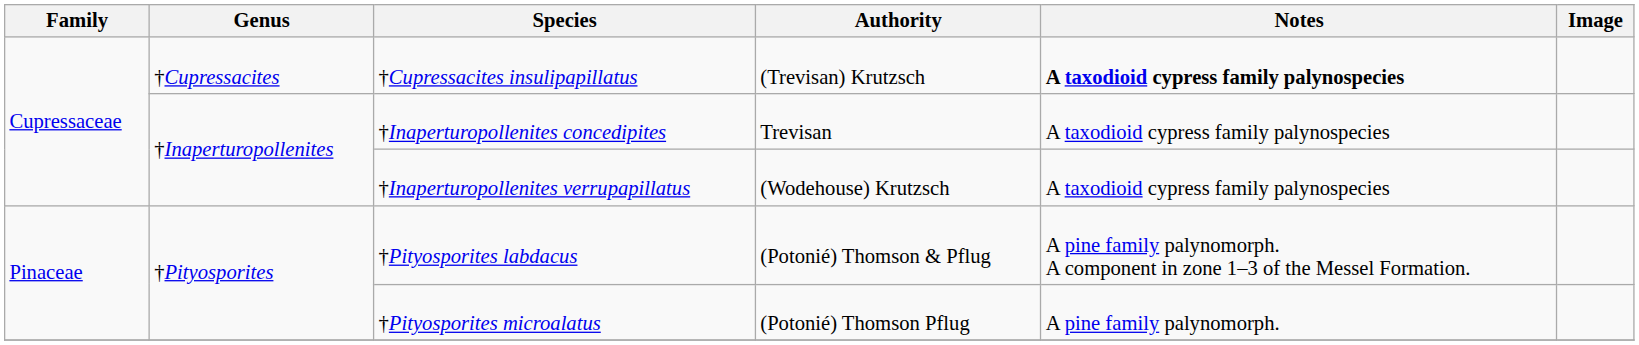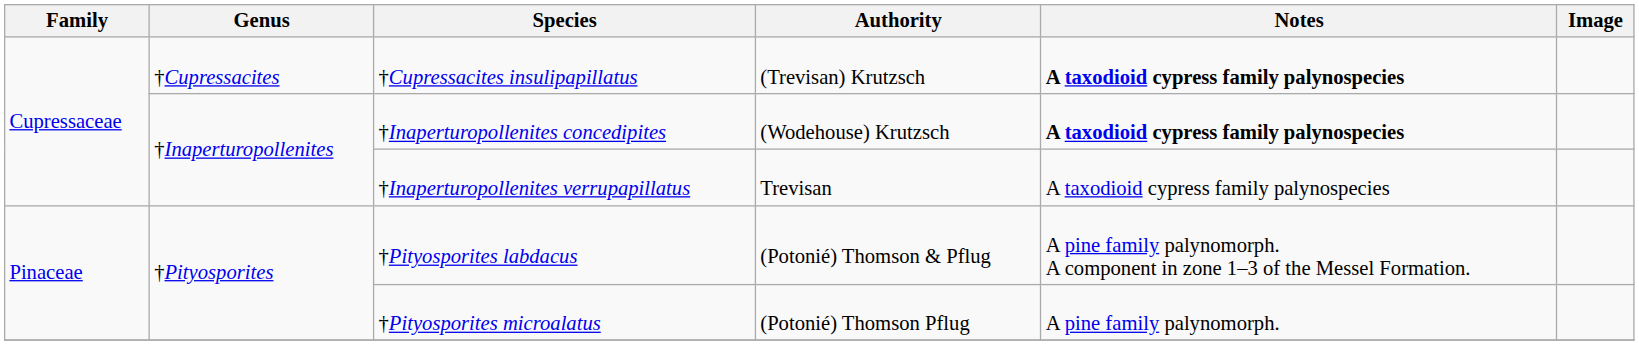 <table class="wikitable" align="center" width="100%">
 <tr>
 <th>Family</th>
 <th>Genus</th>
 <th>Species</th>
 <th>Authority</th>
 <th>Notes</th>
 <th>Image</th>
 </tr>
 <tr>
 <td rowspan=3><a href='#'>Cupressaceae</a></td>
 <td><br>†<em><a href='#'>Cupressacites</a></em></td>
 <td><br>†<em><a href='#'>Cupressacites insulipapillatus</a></em></td>
 <td><br>(Trevisan) Krutzsch</td>
 <td><strong><br>A <a href='#'>taxodioid</a> cypress family palynospecies</strong></td>
 <td></td>
 </tr>
 <tr>
 <td rowspan=2>†<em><a href='#'>Inaperturopollenites</a></em></td>
 <td><br>†<em><a href='#'>Inaperturopollenites concedipites</a></em></td>
-<td><br>Trevisan</td>
-<td><br>A <a href='#'>taxodioid</a> cypress family palynospecies</td>
+<td><br>(Wodehouse) Krutzsch</td>
+<td><strong><br>A <a href='#'>taxodioid</a> cypress family palynospecies</strong></td>
 <td></td>
 </tr>
 <tr>
 <td><br>†<em><a href='#'>Inaperturopollenites verrupapillatus</a></em></td>
-<td><br>(Wodehouse) Krutzsch</td>
+<td><br>Trevisan</td>
 <td><br>A <a href='#'>taxodioid</a> cypress family palynospecies</td>
 <td></td>
 </tr>
 <tr>
 <td rowspan=2><a href='#'>Pinaceae</a></td>
 <td rowspan=2>†<em><a href='#'>Pityosporites</a></em></td>
 <td><br>†<em><a href='#'>Pityosporites labdacus</a></em></td>
 <td><br>(Potonié) Thomson & Pflug</td>
 <td><br>A <a href='#'>pine family</a> palynomorph.<br>A component in zone 1–3 of the Messel Formation.</td>
 <td></td>
 </tr>
 <tr>
 <td><br>†<em><a href='#'>Pityosporites microalatus</a></em></td>
 <td><br>(Potonié) Thomson Pflug</td>
 <td><br>A <a href='#'>pine family</a> palynomorph.</td>
 <td></td>
 </tr>
 <tr>
 </tr>
 </table>
